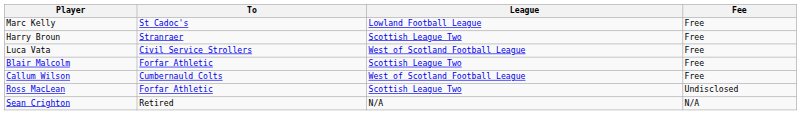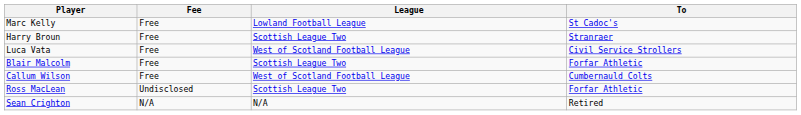 <table class="wikitable" style="text-align:center; font-size:95%;width:95%; text-align:left">
 <tr>
 <th>Player</th>
+<th>Fee</th>
+<th>League</th>
 <th>To</th>
-<th>League</th>
-<th>Fee</th>
 </tr>
 <tr>
 <td>Marc Kelly</td>
+<td>Free</td>
+<td><a href='#'>Lowland Football League</a></td>
 <td><a href='#'>St Cadoc's</a></td>
-<td><a href='#'>Lowland Football League</a></td>
-<td>Free</td>
 </tr>
 <tr>
 <td>Harry Broun</td>
+<td>Free</td>
+<td><a href='#'>Scottish League Two</a></td>
 <td><a href='#'>Stranraer</a></td>
-<td><a href='#'>Scottish League Two</a></td>
-<td>Free</td>
 </tr>
 <tr>
 <td>Luca Vata</td>
+<td>Free</td>
+<td><a href='#'>West of Scotland Football League</a></td>
 <td><a href='#'>Civil Service Strollers</a></td>
-<td><a href='#'>West of Scotland Football League</a></td>
-<td>Free</td>
 </tr>
 <tr>
 <td><a href='#'>Blair Malcolm</a></td>
+<td>Free</td>
+<td><a href='#'>Scottish League Two</a></td>
 <td><a href='#'>Forfar Athletic</a></td>
-<td><a href='#'>Scottish League Two</a></td>
-<td>Free</td>
 </tr>
 <tr>
 <td><a href='#'>Callum Wilson</a></td>
+<td>Free</td>
+<td><a href='#'>West of Scotland Football League</a></td>
 <td><a href='#'>Cumbernauld Colts</a></td>
-<td><a href='#'>West of Scotland Football League</a></td>
-<td>Free</td>
 </tr>
 <tr>
 <td><a href='#'>Ross MacLean</a></td>
+<td>Undisclosed</td>
+<td><a href='#'>Scottish League Two</a></td>
 <td><a href='#'>Forfar Athletic</a></td>
-<td><a href='#'>Scottish League Two</a></td>
-<td>Undisclosed</td>
 </tr>
 <tr>
 <td><a href='#'>Sean Crighton</a></td>
-<td>Retired</td>
 <td>N/A</td>
 <td>N/A</td>
+<td>Retired</td>
 </tr>
 </table>
